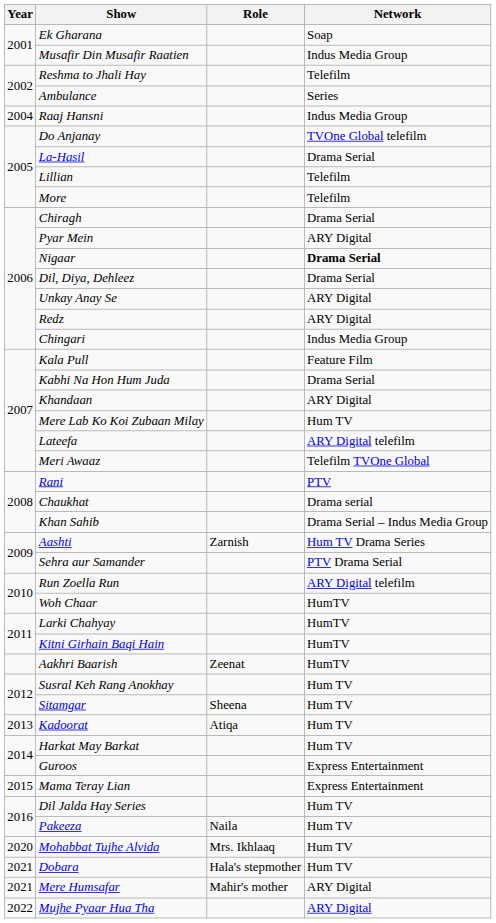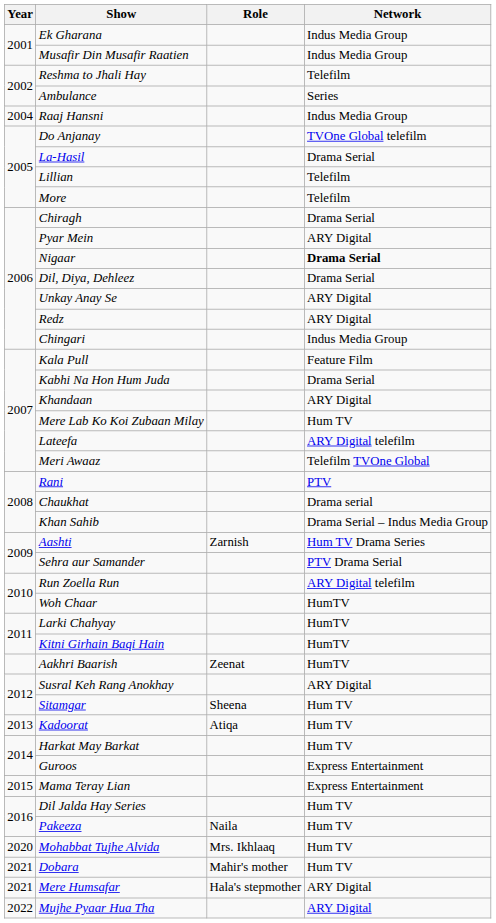 <table class="wikitable sortable">
 <tr>
 <th>Year</th>
 <th>Show</th>
 <th>Role</th>
 <th class="unsortable">Network</th>
 </tr>
 <tr>
 <td rowspan=2>2001</td>
 <td><em>Ek Gharana</em></td>
 <td></td>
-<td>Soap</td>
+<td>Indus Media Group</td>
 </tr>
 <tr>
 <td><em>Musafir Din Musafir Raatien</em></td>
 <td></td>
 <td>Indus Media Group</td>
 </tr>
 <tr>
 <td rowspan=2>2002</td>
 <td><em>Reshma to Jhali Hay</em></td>
 <td></td>
 <td>Telefilm</td>
 </tr>
 <tr>
 <td><em>Ambulance</em></td>
 <td></td>
 <td>Series</td>
 </tr>
 <tr>
 <td>2004</td>
 <td><em>Raaj Hansni</em></td>
 <td></td>
 <td>Indus Media Group</td>
 </tr>
 <tr>
 <td rowspan=4>2005</td>
 <td><em>Do Anjanay</em></td>
 <td></td>
 <td><a href='#'>TVOne Global</a> telefilm</td>
 </tr>
 <tr>
 <td><em><a href='#'>La-Hasil</a></em></td>
 <td></td>
 <td>Drama Serial</td>
 </tr>
 <tr>
 <td><em>Lillian</em></td>
 <td></td>
 <td>Telefilm</td>
 </tr>
 <tr>
 <td><em>More</em></td>
 <td></td>
 <td>Telefilm</td>
 </tr>
 <tr>
 <td rowspan=7>2006</td>
 <td><em>Chiragh</em></td>
 <td></td>
 <td>Drama Serial</td>
 </tr>
 <tr>
 <td><em>Pyar Mein</em></td>
 <td></td>
 <td>ARY Digital</td>
 </tr>
 <tr>
 <td><em>Nigaar</em></td>
 <td></td>
 <td><strong>Drama Serial</strong></td>
 </tr>
 <tr>
 <td><em>Dil, Diya, Dehleez</em></td>
 <td></td>
 <td>Drama Serial</td>
 </tr>
 <tr>
 <td><em>Unkay Anay Se</em></td>
 <td></td>
 <td>ARY Digital</td>
 </tr>
 <tr>
 <td><em>Redz</em></td>
 <td></td>
 <td>ARY Digital</td>
 </tr>
 <tr>
 <td><em>Chingari</em></td>
 <td></td>
 <td>Indus Media Group</td>
 </tr>
 <tr>
 <td rowspan= 6>2007</td>
 <td><em>Kala Pull</em></td>
 <td></td>
 <td>Feature Film</td>
 </tr>
 <tr>
 <td><em>Kabhi Na Hon Hum Juda</em></td>
 <td></td>
 <td>Drama Serial</td>
 </tr>
 <tr>
 <td><em>Khandaan</em></td>
 <td></td>
 <td>ARY Digital</td>
 </tr>
 <tr>
 <td><em>Mere Lab Ko Koi Zubaan Milay</em></td>
 <td></td>
 <td>Hum TV</td>
 </tr>
 <tr>
 <td><em>Lateefa</em></td>
 <td></td>
 <td><a href='#'>ARY Digital</a> telefilm</td>
 </tr>
 <tr>
 <td><em>Meri Awaaz</em></td>
 <td></td>
 <td>Telefilm <a href='#'>TVOne Global</a></td>
 </tr>
 <tr>
 <td rowspan=3>2008</td>
 <td><a href='#'><em>Rani</em></a></td>
 <td></td>
 <td><a href='#'>PTV</a></td>
 </tr>
 <tr>
 <td><em>Chaukhat</em></td>
 <td></td>
 <td>Drama serial</td>
 </tr>
 <tr>
 <td><em>Khan Sahib</em></td>
 <td></td>
 <td>Drama Serial – Indus Media Group</td>
 </tr>
 <tr>
 <td rowspan=2>2009</td>
 <td><em><a href='#'>Aashti</a></em></td>
 <td>Zarnish</td>
 <td><a href='#'>Hum TV</a> Drama Series</td>
 </tr>
 <tr>
 <td><em>Sehra aur Samander</em></td>
 <td></td>
 <td><a href='#'>PTV</a> Drama Serial</td>
 </tr>
 <tr>
 <td rowspan=2>2010</td>
 <td><em>Run Zoella Run</em></td>
 <td></td>
 <td><a href='#'>ARY Digital</a> telefilm</td>
 </tr>
 <tr>
 <td><em>Woh Chaar</em></td>
 <td></td>
 <td>HumTV</td>
 </tr>
 <tr>
 <td rowspan=2>2011</td>
 <td><em>Larki Chahyay</em></td>
 <td></td>
 <td>HumTV</td>
 </tr>
 <tr>
 <td><em><a href='#'>Kitni Girhain Baqi Hain</a></em></td>
 <td></td>
 <td>HumTV</td>
 </tr>
 <tr>
 <td></td>
 <td><em>Aakhri Baarish</em></td>
 <td>Zeenat</td>
 <td>HumTV</td>
 </tr>
 <tr>
 <td rowspan=2>2012</td>
 <td><em>Susral Keh Rang Anokhay</em></td>
 <td></td>
-<td>Hum TV</td>
+<td>ARY Digital</td>
 </tr>
 <tr>
 <td><a href='#'><em>Sitamgar</em></a></td>
 <td>Sheena</td>
 <td>Hum TV</td>
 </tr>
 <tr>
 <td>2013</td>
 <td><em><a href='#'>Kadoorat</a></em></td>
 <td>Atiqa</td>
 <td>Hum TV</td>
 </tr>
 <tr>
 <td rowspan=2>2014</td>
 <td><em>Harkat May Barkat</em></td>
 <td></td>
 <td>Hum TV</td>
 </tr>
 <tr>
 <td><em>Guroos</em></td>
 <td></td>
 <td>Express Entertainment</td>
 </tr>
 <tr>
 <td>2015</td>
 <td><em>Mama Teray Lian</em></td>
 <td></td>
 <td>Express Entertainment</td>
 </tr>
 <tr>
 <td rowspan=2>2016</td>
 <td><em>Dil Jalda Hay Series</em></td>
 <td></td>
 <td>Hum TV</td>
 </tr>
 <tr>
 <td><em><a href='#'>Pakeeza</a></em></td>
 <td>Naila</td>
 <td>Hum TV</td>
 </tr>
 <tr>
 <td>2020</td>
 <td><em><a href='#'>Mohabbat Tujhe Alvida</a></em></td>
 <td>Mrs. Ikhlaaq</td>
 <td>Hum TV</td>
 </tr>
 <tr>
 <td>2021</td>
 <td><a href='#'><em>Dobara</em></a></td>
-<td>Hala's stepmother</td>
+<td>Mahir's mother</td>
 <td>Hum TV</td>
 </tr>
 <tr>
 <td>2021</td>
 <td><a href='#'><em>Mere Humsafar</em></a></td>
-<td>Mahir's mother</td>
+<td>Hala's stepmother</td>
 <td>ARY Digital</td>
 </tr>
 <tr>
 <td>2022</td>
 <td><em><a href='#'>Mujhe Pyaar Hua Tha</a></em></td>
 <td></td>
 <td><a href='#'>ARY Digital</a></td>
 </tr>
 </table>
